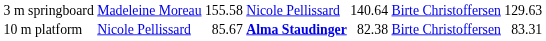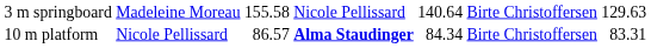 <table>
 <tr valign="top">
 <td>3 m springboard<br></td>
 <td><a href='#'>Madeleine Moreau</a><br><small></small></td>
 <td align="right">155.58</td>
 <td><a href='#'>Nicole Pellissard</a><br><small></small></td>
 <td align="right">140.64</td>
 <td><a href='#'>Birte Christoffersen</a><br><small></small></td>
 <td align="right">129.63</td>
 </tr>
 <tr valign="top">
 <td>10 m platform<br></td>
 <td><a href='#'>Nicole Pellissard</a><br><small></small></td>
-<td align="right">85.67</td>
+<td align="right">86.57</td>
 <td><strong><a href='#'>Alma Staudinger</a><br><small></small></strong></td>
-<td align="right">82.38</td>
+<td align="right">84.34</td>
 <td><a href='#'>Birte Christoffersen</a><br><small></small></td>
 <td align="right">83.31</td>
 </tr>
 </table>
